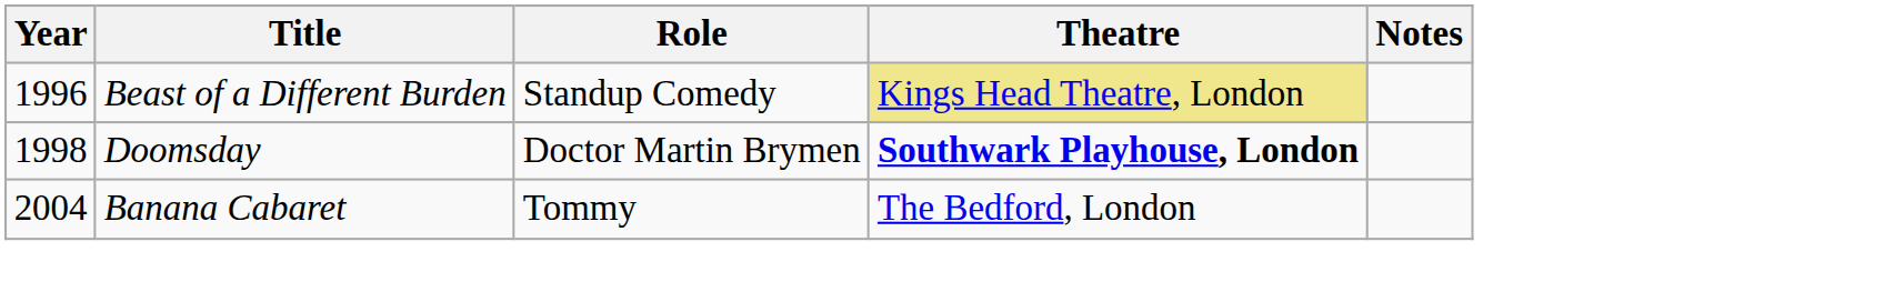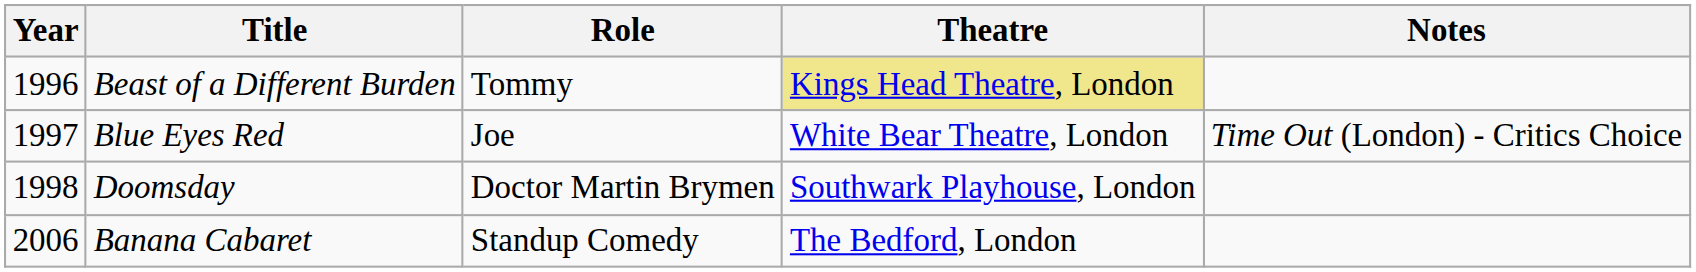 <table class="wikitable sortable">
 <tr>
 <th>Year</th>
 <th>Title</th>
 <th>Role</th>
 <th>Theatre</th>
 <th>Notes</th>
 </tr>
 <tr>
 <td>1996</td>
 <td><em>Beast of a Different Burden</em></td>
-<td>Standup Comedy</td>
+<td>Tommy</td>
 <td style="background: khaki;"><a href='#'>Kings Head Theatre</a>, London</td>
 <td></td>
+</tr>
+<tr>
+<td>1997</td>
+<td><em>Blue Eyes Red</em></td>
+<td>Joe</td>
+<td><a href='#'>White Bear Theatre</a>, London</td>
+<td><em>Time Out</em> (London) - Critics Choice</td>
 </tr>
 <tr>
 <td>1998</td>
 <td><em>Doomsday</em></td>
 <td>Doctor Martin Brymen</td>
-<td><strong><a href='#'>Southwark Playhouse</a>, London</strong></td>
+<td><a href='#'>Southwark Playhouse</a>, London</td>
 <td></td>
 </tr>
 <tr>
-<td>2004</td>
+<td>2006</td>
 <td><em>Banana Cabaret</em></td>
-<td>Tommy</td>
+<td>Standup Comedy</td>
 <td><a href='#'>The Bedford</a>, London</td>
 <td></td>
 </tr>
 </table>
